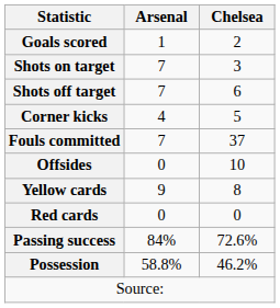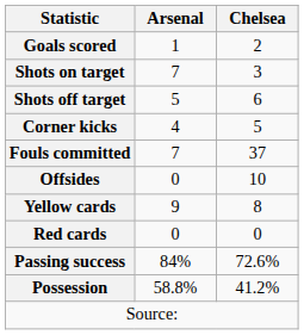 <table class="wikitable plainrowheaders" style="text-align:center">
 <tr>
 <th scope="col">Statistic</th>
 <th scope="col" style="width:70px">Arsenal</th>
 <th scope="col" style="width:70px">Chelsea</th>
 </tr>
 <tr>
 <th scope=row>Goals scored</th>
 <td>1</td>
 <td>2</td>
 </tr>
 <tr>
 <th scope=row>Shots on target</th>
 <td>7</td>
 <td>3</td>
 </tr>
 <tr>
 <th scope=row>Shots off target</th>
-<td>7</td>
+<td>5</td>
 <td>6</td>
 </tr>
 <tr>
 <th scope=row>Corner kicks</th>
 <td>4</td>
 <td>5</td>
 </tr>
 <tr>
 <th scope=row>Fouls committed</th>
 <td>7</td>
 <td>37</td>
 </tr>
 <tr>
 <th scope=row>Offsides</th>
 <td>0</td>
 <td>10</td>
 </tr>
 <tr>
 <th scope=row>Yellow cards</th>
 <td>9</td>
 <td>8</td>
 </tr>
 <tr>
 <th scope=row>Red cards</th>
 <td>0</td>
 <td>0</td>
 </tr>
 <tr>
 <th scope=row>Passing success</th>
 <td>84%</td>
 <td>72.6%</td>
 </tr>
 <tr>
 <th scope=row>Possession</th>
 <td>58.8%</td>
-<td>46.2%</td>
+<td>41.2%</td>
 </tr>
 <tr>
 <td colspan="3">Source:</td>
 </tr>
 </table>
